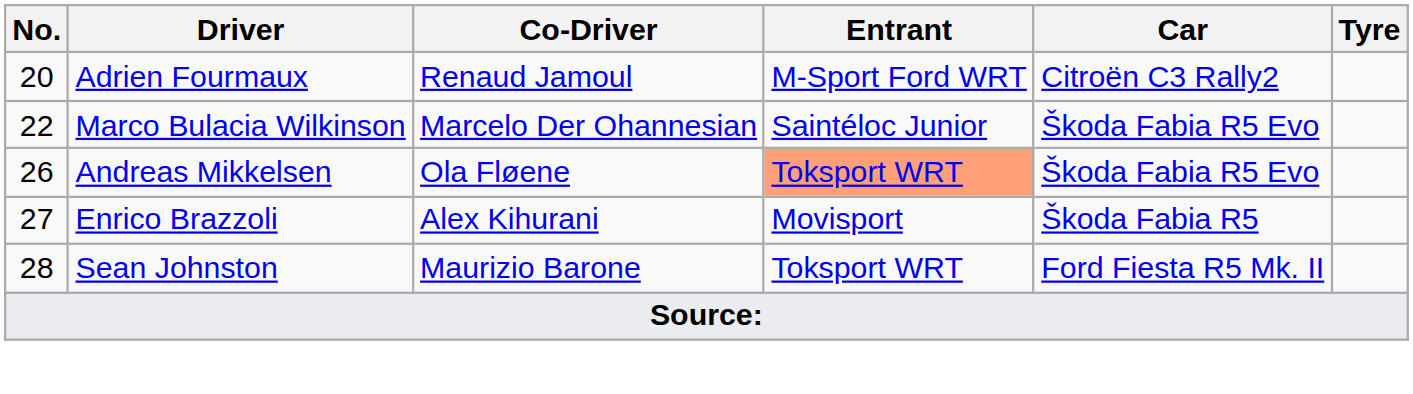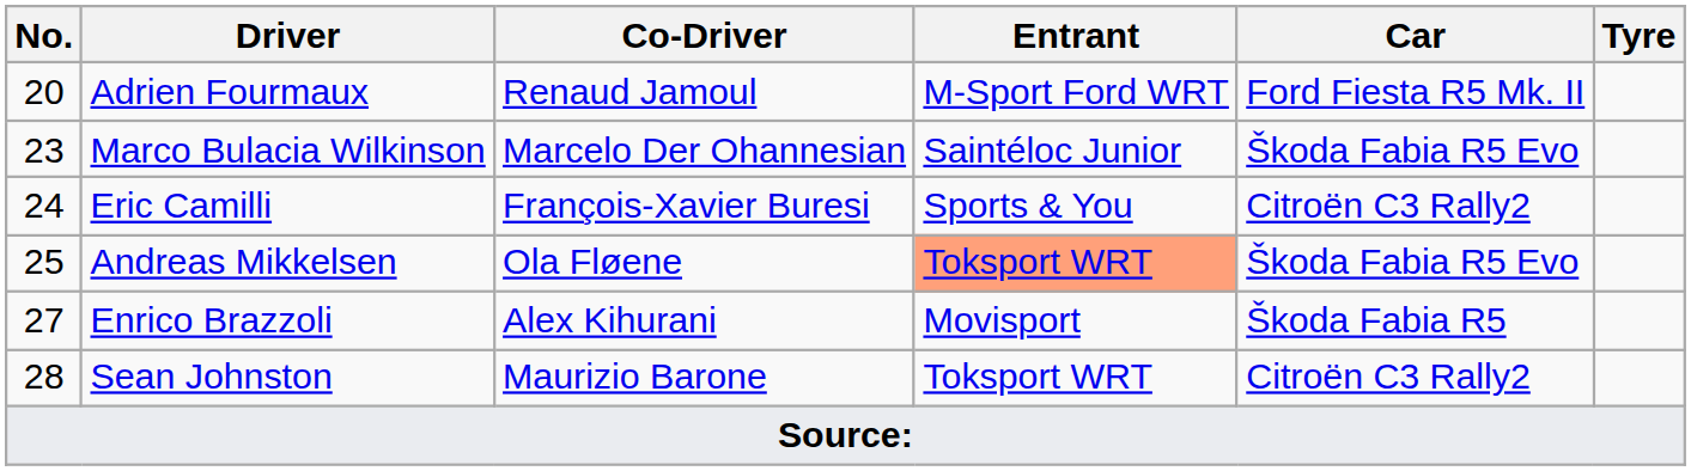 <table class="wikitable" style="font-size: 85%;">
 <tr>
 <th>No.</th>
 <th>Driver</th>
 <th>Co-Driver</th>
 <th>Entrant</th>
 <th>Car</th>
 <th>Tyre</th>
 </tr>
 <tr>
 <td align="center">20</td>
 <td nowrap> <a href='#'>Adrien Fourmaux</a></td>
 <td> <a href='#'>Renaud Jamoul</a></td>
 <td> <a href='#'>M-Sport Ford WRT</a></td>
-<td><a href='#'>Citroën C3 Rally2</a></td>
+<td nowrap><a href='#'>Ford Fiesta R5 Mk. II</a></td>
 <td align="center"></td>
 </tr>
 <tr>
-<td align="center">22</td>
+<td align="center">23</td>
 <td nowrap> <a href='#'>Marco Bulacia Wilkinson</a></td>
 <td nowrap> <a href='#'>Marcelo Der Ohannesian</a></td>
 <td> <a href='#'>Saintéloc Junior</a></td>
 <td nowrap><a href='#'>Škoda Fabia R5 Evo</a></td>
 <td align="center"></td>
 </tr>
 <tr>
-<td align="center">26</td>
+<td align="center">24</td>
+<td> <a href='#'>Eric Camilli</a></td>
+<td> <a href='#'>François-Xavier Buresi</a></td>
+<td> <a href='#'>Sports & You</a></td>
+<td><a href='#'>Citroën C3 Rally2</a></td>
+<td align="center"></td>
+</tr>
+<tr>
+<td align="center">25</td>
 <td nowrap> <a href='#'>Andreas Mikkelsen</a></td>
 <td> <a href='#'>Ola Fløene</a></td>
 <td style="background: lightsalmon;"> <a href='#'>Toksport WRT</a></td>
 <td nowrap><a href='#'>Škoda Fabia R5 Evo</a></td>
 <td align="center"></td>
 </tr>
 <tr>
 <td align="center">27</td>
 <td> <a href='#'>Enrico Brazzoli</a></td>
 <td> <a href='#'>Alex Kihurani</a></td>
 <td> <a href='#'>Movisport</a></td>
 <td nowrap><a href='#'>Škoda Fabia R5</a></td>
 <td align="center"></td>
 </tr>
 <tr>
 <td align="center">28</td>
 <td> <a href='#'>Sean Johnston</a></td>
 <td> <a href='#'>Maurizio Barone</a></td>
 <td> <a href='#'>Toksport WRT</a></td>
-<td nowrap><a href='#'>Ford Fiesta R5 Mk. II</a></td>
+<td><a href='#'>Citroën C3 Rally2</a></td>
 <td align="center"></td>
 </tr>
 <tr>
 <td colspan="6" style="background-color:#EAECF0;text-align:center"><strong>Source:</strong></td>
 </tr>
 </table>
